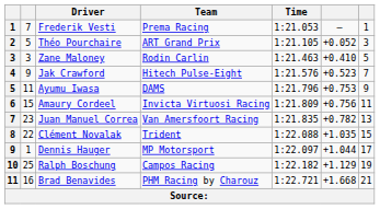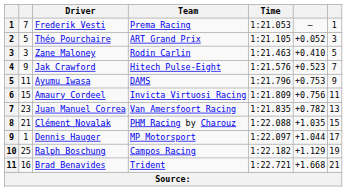 <table class="wikitable" style="font-size:85%">
 <tr>
 <th scope="col"></th>
 <th scope="col"></th>
 <th scope="col">Driver</th>
 <th scope="col">Team</th>
 <th scope="col">Time</th>
 <th scope="col"></th>
 <th scope="col"></th>
 </tr>
 <tr>
 <th scope="row">1</th>
 <td align="center">7</td>
 <td> <a href='#'>Frederik Vesti</a></td>
 <td><a href='#'>Prema Racing</a></td>
 <td>1:21.053</td>
 <td align="center">–</td>
 <td align="center">1</td>
 </tr>
 <tr>
 <th scope="row">2</th>
 <td align="center">5</td>
 <td> <a href='#'>Théo Pourchaire</a></td>
 <td><a href='#'>ART Grand Prix</a></td>
 <td>1:21.105</td>
 <td align="center">+0.052</td>
 <td align="center">3</td>
 </tr>
 <tr>
 <th scope="row">3</th>
 <td align="center">3</td>
 <td> <a href='#'>Zane Maloney</a></td>
 <td><a href='#'>Rodin Carlin</a></td>
 <td>1:21.463</td>
 <td align="center">+0.410</td>
 <td align="center">5</td>
 </tr>
 <tr>
 <th scope="row">4</th>
 <td align="center">9</td>
 <td> <a href='#'>Jak Crawford</a></td>
 <td><a href='#'>Hitech Pulse-Eight</a></td>
 <td>1:21.576</td>
 <td align="center">+0.523</td>
 <td align="center">7</td>
 </tr>
 <tr>
 <th scope="row">5</th>
 <td align="center">11</td>
 <td> <a href='#'>Ayumu Iwasa</a></td>
 <td><a href='#'>DAMS</a></td>
 <td>1:21.796</td>
 <td align="center">+0.753</td>
 <td align="center">9</td>
 </tr>
 <tr>
 <th scope="row">6</th>
 <td align="center">15</td>
 <td> <a href='#'>Amaury Cordeel</a></td>
 <td><a href='#'>Invicta Virtuosi Racing</a></td>
 <td>1:21.809</td>
 <td align="center">+0.756</td>
 <td align="center">11</td>
 </tr>
 <tr>
 <th scope="row">7</th>
 <td align="center">23</td>
 <td> <a href='#'>Juan Manuel Correa</a></td>
 <td><a href='#'>Van Amersfoort Racing</a></td>
 <td>1:21.835</td>
 <td align="center">+0.782</td>
 <td align="center">13</td>
 </tr>
 <tr>
 <th scope="row">8</th>
-<td align="center">22</td>
+<td align="center">21</td>
 <td> <a href='#'>Clément Novalak</a></td>
-<td><a href='#'>Trident</a></td>
+<td><a href='#'>PHM Racing</a> by <a href='#'>Charouz</a></td>
 <td>1:22.088</td>
 <td align="center">+1.035</td>
 <td align="center">15</td>
 </tr>
 <tr>
 <th scope="row">9</th>
 <td align="center">1</td>
 <td> <a href='#'>Dennis Hauger</a></td>
 <td><a href='#'>MP Motorsport</a></td>
 <td>1:22.097</td>
 <td align="center">+1.044</td>
 <td align="center">17</td>
 </tr>
 <tr>
 <th scope="row">10</th>
 <td align="center">25</td>
 <td> <a href='#'>Ralph Boschung</a></td>
 <td><a href='#'>Campos Racing</a></td>
 <td>1:22.182</td>
 <td align="center">+1.129</td>
 <td align="center">19</td>
 </tr>
 <tr>
 <th scope="row">11</th>
 <td align="center">16</td>
 <td> <a href='#'>Brad Benavides</a></td>
-<td><a href='#'>PHM Racing</a> by <a href='#'>Charouz</a></td>
+<td><a href='#'>Trident</a></td>
 <td>1:22.721</td>
 <td align="center">+1.668</td>
 <td align="center">21</td>
 </tr>
 <tr>
 <th colspan="7">Source:</th>
 </tr>
 </table>
